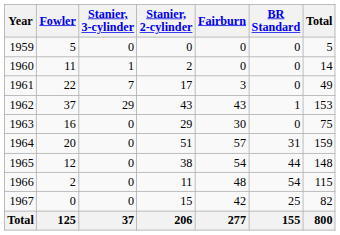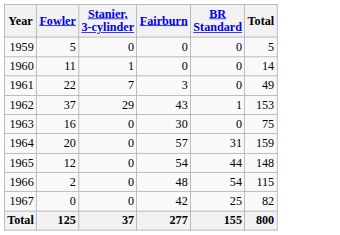 <table class="wikitable sortable" style=text-align:right>
 <tr>
 <th>Year</th>
 <th><a href='#'>Fowler</a></th>
 <th><a href='#'>Stanier,<br>3-cylinder</a></th>
-<th><a href='#'>Stanier,<br>2-cylinder</a></th>
 <th><a href='#'>Fairburn</a></th>
 <th><a href='#'>BR<br>Standard</a></th>
 <th>Total</th>
 </tr>
 <tr>
 <td>1959</td>
 <td>5</td>
 <td>0</td>
 <td>0</td>
 <td>0</td>
-<td>0</td>
 <td>5</td>
 </tr>
 <tr>
 <td>1960</td>
 <td>11</td>
 <td>1</td>
-<td>2</td>
 <td>0</td>
 <td>0</td>
 <td>14</td>
 </tr>
 <tr>
 <td>1961</td>
 <td>22</td>
 <td>7</td>
-<td>17</td>
 <td>3</td>
 <td>0</td>
 <td>49</td>
 </tr>
 <tr>
 <td>1962</td>
 <td>37</td>
 <td>29</td>
 <td>43</td>
-<td>43</td>
 <td>1</td>
 <td>153</td>
 </tr>
 <tr>
 <td>1963</td>
 <td>16</td>
 <td>0</td>
-<td>29</td>
 <td>30</td>
 <td>0</td>
 <td>75</td>
 </tr>
 <tr>
 <td>1964</td>
 <td>20</td>
 <td>0</td>
-<td>51</td>
 <td>57</td>
 <td>31</td>
 <td>159</td>
 </tr>
 <tr>
 <td>1965</td>
 <td>12</td>
 <td>0</td>
-<td>38</td>
 <td>54</td>
 <td>44</td>
 <td>148</td>
 </tr>
 <tr>
 <td>1966</td>
 <td>2</td>
 <td>0</td>
-<td>11</td>
 <td>48</td>
 <td>54</td>
 <td>115</td>
 </tr>
 <tr>
 <td>1967</td>
 <td>0</td>
 <td>0</td>
-<td>15</td>
 <td>42</td>
 <td>25</td>
 <td>82</td>
 </tr>
 <tr class="sortbottom">
 <th>Total</th>
 <th style=text-align:right>125</th>
 <th style=text-align:right>37</th>
-<th style=text-align:right>206</th>
 <th style=text-align:right>277</th>
 <th style=text-align:right>155</th>
 <th style=text-align:right>800</th>
 </tr>
 </table>
